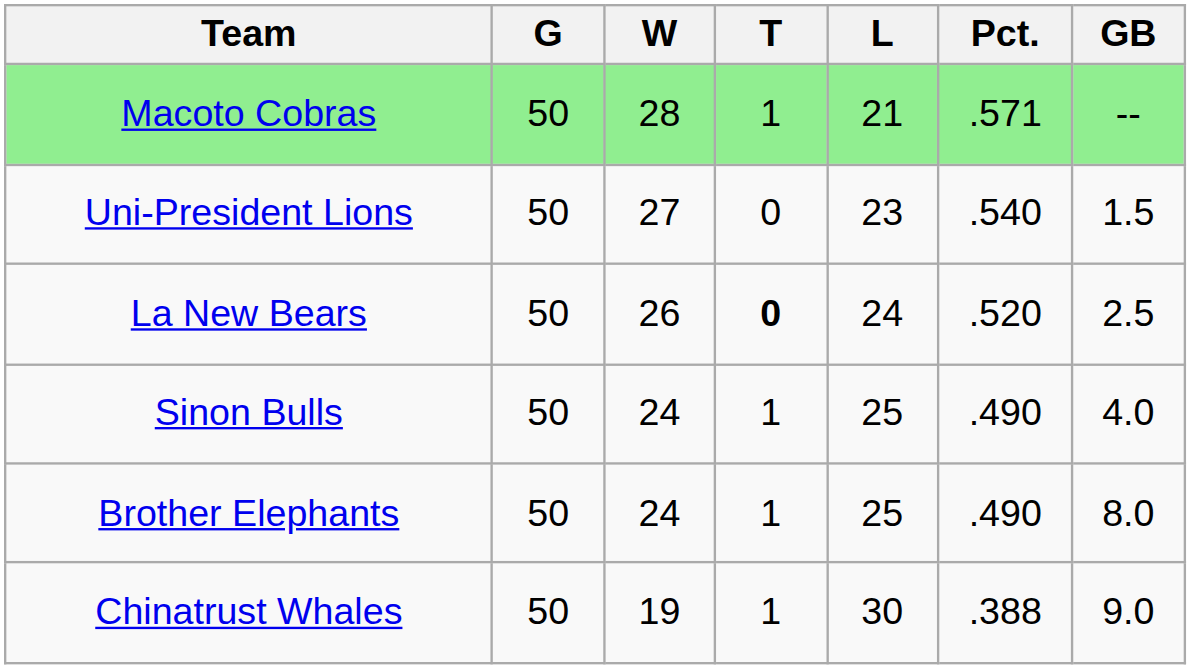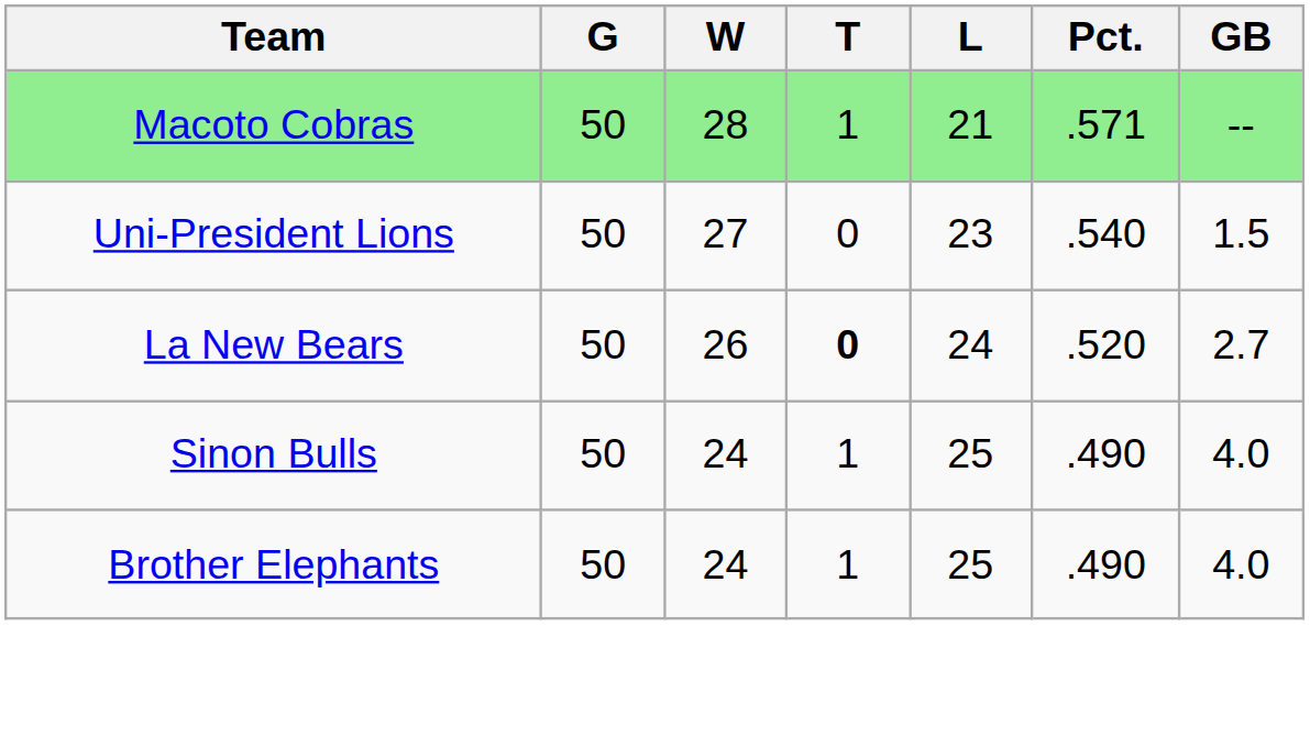 <table class="wikitable" style="text-align:center">
 <tr>
 <th width=200>Team</th>
 <th width=40>G</th>
 <th width=40>W</th>
 <th width=40>T</th>
 <th width=40>L</th>
 <th width=50>Pct.</th>
 <th width=40>GB</th>
 </tr>
 <tr style="background:lightgreen;">
 <td height=35><a href='#'>Macoto Cobras</a></td>
 <td>50</td>
 <td>28</td>
 <td>1</td>
 <td>21</td>
 <td>.571</td>
 <td>--</td>
 </tr>
 <tr>
 <td height=35><a href='#'>Uni-President Lions</a></td>
 <td>50</td>
 <td>27</td>
 <td>0</td>
 <td>23</td>
 <td>.540</td>
 <td>1.5</td>
 </tr>
 <tr>
 <td height=35><a href='#'>La New Bears</a></td>
 <td>50</td>
 <td>26</td>
 <td><strong>0</strong></td>
 <td>24</td>
 <td>.520</td>
-<td>2.5</td>
+<td>2.7</td>
 </tr>
 <tr>
 <td height=35><a href='#'>Sinon Bulls</a></td>
 <td>50</td>
 <td>24</td>
 <td>1</td>
 <td>25</td>
 <td>.490</td>
 <td>4.0</td>
 </tr>
 <tr>
 <td height=35><a href='#'>Brother Elephants</a></td>
 <td>50</td>
 <td>24</td>
 <td>1</td>
 <td>25</td>
 <td>.490</td>
-<td>8.0</td>
-</tr>
-<tr>
-<td height=35><a href='#'>Chinatrust Whales</a></td>
-<td>50</td>
-<td>19</td>
-<td>1</td>
-<td>30</td>
-<td>.388</td>
-<td>9.0</td>
+<td>4.0</td>
 </tr>
 </table>
